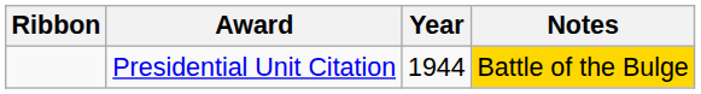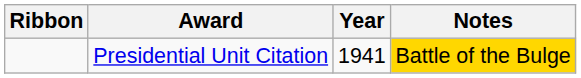 <table class="wikitable">
 <tr style="background:#efefef;">
 <th>Ribbon</th>
 <th>Award</th>
 <th>Year</th>
 <th>Notes</th>
 </tr>
 <tr>
 <td></td>
 <td><a href='#'>Presidential Unit Citation</a></td>
-<td>1944</td>
+<td>1941</td>
 <td style="background: gold;">Battle of the Bulge</td>
 </tr>
 </table>
